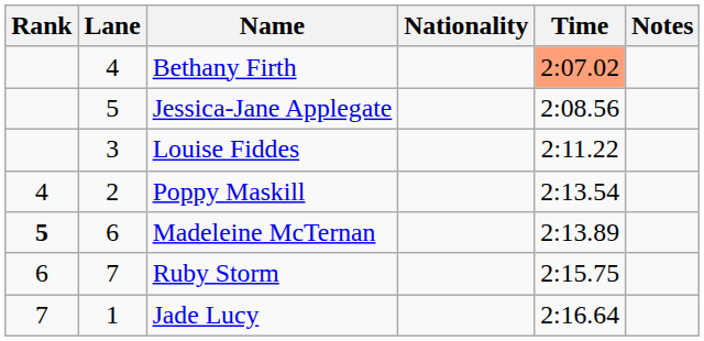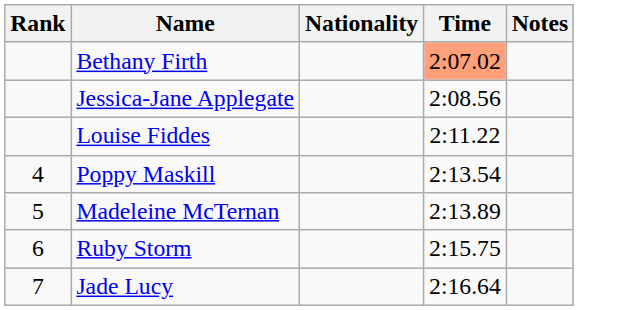 <table class="wikitable sortable" style="text-align:center">
 <tr>
 <th>Rank</th>
-<th>Lane</th>
 <th>Name</th>
 <th>Nationality</th>
 <th>Time</th>
 <th>Notes</th>
 </tr>
 <tr>
 <td></td>
-<td>4</td>
 <td align=left><a href='#'>Bethany Firth</a></td>
 <td align=left></td>
 <td style="background: lightsalmon;">2:07.02</td>
 <td></td>
 </tr>
 <tr>
 <td></td>
-<td>5</td>
 <td align=left><a href='#'>Jessica-Jane Applegate</a></td>
 <td align=left></td>
 <td>2:08.56</td>
 <td></td>
 </tr>
 <tr>
 <td></td>
-<td>3</td>
 <td align=left><a href='#'>Louise Fiddes</a></td>
 <td align=left></td>
 <td>2:11.22</td>
 <td></td>
 </tr>
 <tr>
 <td>4</td>
-<td>2</td>
 <td align=left><a href='#'>Poppy Maskill</a></td>
 <td align=left></td>
 <td>2:13.54</td>
 <td></td>
 </tr>
 <tr>
-<td><strong>5</strong></td>
-<td>6</td>
+<td>5</td>
 <td align=left><a href='#'>Madeleine McTernan</a></td>
 <td align=left></td>
 <td>2:13.89</td>
 <td></td>
 </tr>
 <tr>
 <td>6</td>
-<td>7</td>
 <td align=left><a href='#'>Ruby Storm</a></td>
 <td align=left></td>
 <td>2:15.75</td>
 <td></td>
 </tr>
 <tr>
 <td>7</td>
-<td>1</td>
 <td align=left><a href='#'>Jade Lucy</a></td>
 <td align=left></td>
 <td>2:16.64</td>
 <td></td>
 </tr>
 </table>
